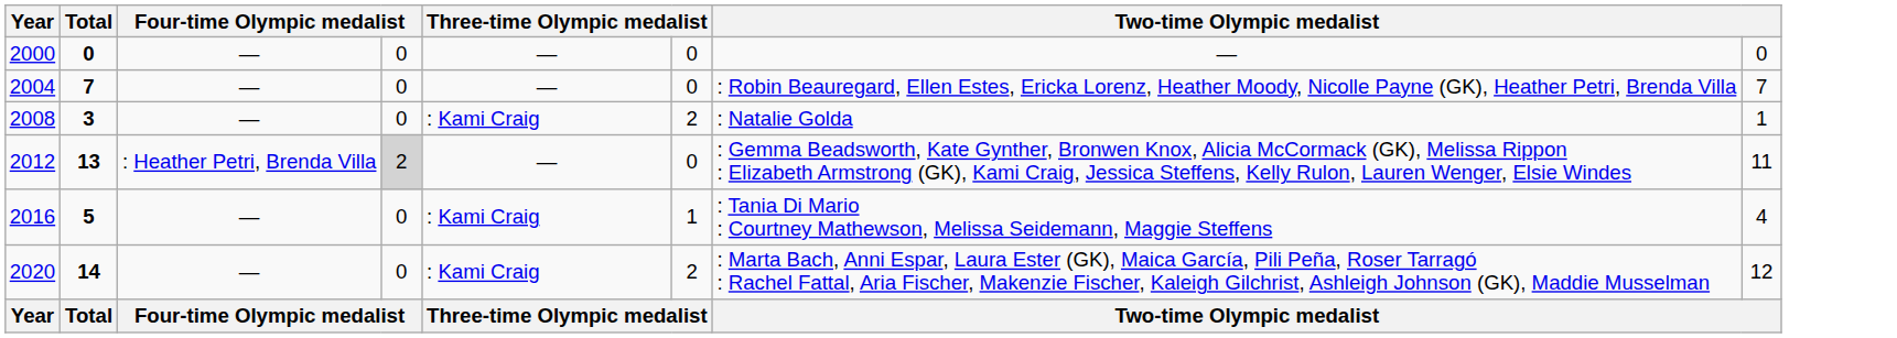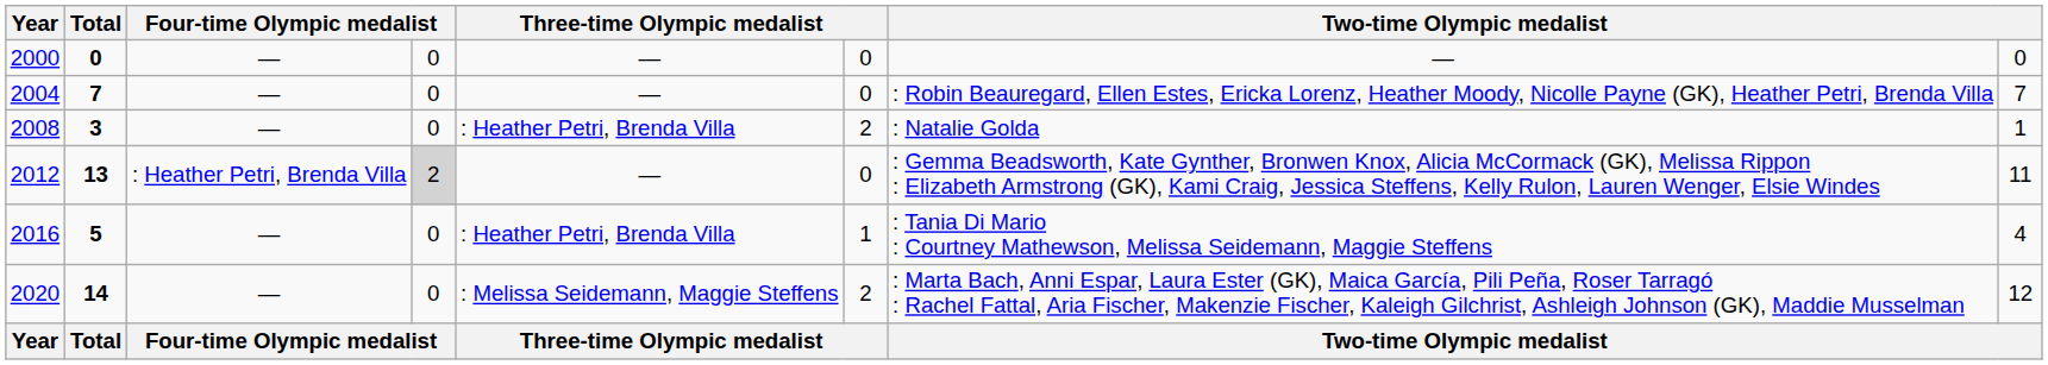 <table class="wikitable" style="text-align: center; font-size: 85%; margin-left: 1em;">
 <tr>
 <th>Year</th>
 <th>Total</th>
 <th colspan="2">Four-time Olympic medalist</th>
 <th colspan="2">Three-time Olympic medalist</th>
 <th colspan="2">Two-time Olympic medalist</th>
 </tr>
 <tr>
 <td><a href='#'>2000</a></td>
 <td><strong>0</strong></td>
 <td>—</td>
 <td style="width: 1.5em;">0</td>
 <td>—</td>
 <td style="width: 1.5em;">0</td>
 <td>—</td>
 <td style="width: 1.5em;">0</td>
 </tr>
 <tr>
 <td><a href='#'>2004</a></td>
 <td><strong>7</strong></td>
 <td>—</td>
 <td>0</td>
 <td>—</td>
 <td>0</td>
 <td style="text-align: left;">: <a href='#'>Robin Beauregard</a>, <a href='#'>Ellen Estes</a>, <a href='#'>Ericka Lorenz</a>, <a href='#'>Heather Moody</a>, <a href='#'>Nicolle Payne</a> (GK), <a href='#'>Heather Petri</a>, <a href='#'>Brenda Villa</a></td>
 <td>7</td>
 </tr>
 <tr>
 <td><a href='#'>2008</a></td>
 <td><strong>3</strong></td>
 <td>—</td>
 <td>0</td>
-<td style="text-align: left;">: <a href='#'>Kami Craig</a></td>
+<td style="text-align: left;">: <a href='#'>Heather Petri</a>, <a href='#'>Brenda Villa</a></td>
 <td>2</td>
 <td style="text-align: left;">: <a href='#'>Natalie Golda</a></td>
 <td>1</td>
 </tr>
 <tr>
 <td><a href='#'>2012</a></td>
 <td><strong>13</strong></td>
 <td style="text-align: left;">: <a href='#'>Heather Petri</a>, <a href='#'>Brenda Villa</a></td>
 <td style="background: lightgrey;">2</td>
 <td>—</td>
 <td>0</td>
 <td style="text-align: left;">: <a href='#'>Gemma Beadsworth</a>, <a href='#'>Kate Gynther</a>, <a href='#'>Bronwen Knox</a>, <a href='#'>Alicia McCormack</a> (GK), <a href='#'>Melissa Rippon</a><br>: <a href='#'>Elizabeth Armstrong</a> (GK), <a href='#'>Kami Craig</a>, <a href='#'>Jessica Steffens</a>, <a href='#'>Kelly Rulon</a>, <a href='#'>Lauren Wenger</a>, <a href='#'>Elsie Windes</a></td>
 <td>11</td>
 </tr>
 <tr>
 <td><a href='#'>2016</a></td>
 <td><strong>5</strong></td>
 <td>—</td>
 <td>0</td>
-<td style="text-align: left;">: <a href='#'>Kami Craig</a></td>
+<td style="text-align: left;">: <a href='#'>Heather Petri</a>, <a href='#'>Brenda Villa</a></td>
 <td>1</td>
 <td style="text-align: left;">: <a href='#'>Tania Di Mario</a><br>: <a href='#'>Courtney Mathewson</a>, <a href='#'>Melissa Seidemann</a>, <a href='#'>Maggie Steffens</a></td>
 <td>4</td>
 </tr>
 <tr>
 <td><a href='#'>2020</a></td>
 <td><strong>14</strong></td>
 <td>—</td>
 <td>0</td>
-<td style="text-align: left;">: <a href='#'>Kami Craig</a></td>
+<td style="text-align: left;">: <a href='#'>Melissa Seidemann</a>, <a href='#'>Maggie Steffens</a></td>
 <td>2</td>
 <td style="text-align: left;">: <a href='#'>Marta Bach</a>, <a href='#'>Anni Espar</a>, <a href='#'>Laura Ester</a> (GK), <a href='#'>Maica García</a>, <a href='#'>Pili Peña</a>, <a href='#'>Roser Tarragó</a><br>: <a href='#'>Rachel Fattal</a>, <a href='#'>Aria Fischer</a>, <a href='#'>Makenzie Fischer</a>, <a href='#'>Kaleigh Gilchrist</a>, <a href='#'>Ashleigh Johnson</a> (GK), <a href='#'>Maddie Musselman</a></td>
 <td>12</td>
 </tr>
 <tr>
 <th>Year</th>
 <th>Total</th>
 <th colspan="2">Four-time Olympic medalist</th>
 <th colspan="2">Three-time Olympic medalist</th>
 <th colspan="2">Two-time Olympic medalist</th>
 </tr>
 </table>
